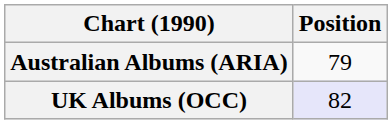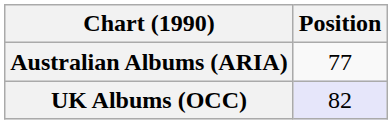 <table class="wikitable plainrowheaders" style="text-align:center">
 <tr>
 <th scope="col">Chart (1990)</th>
 <th scope="col">Position</th>
 </tr>
 <tr>
 <th scope="row">Australian Albums (ARIA)</th>
-<td style="text-align:center;">79</td>
+<td style="text-align:center;">77</td>
 </tr>
 <tr>
 <th scope="row">UK Albums (OCC)</th>
 <td style="background: lavender; text-align:center;">82</td>
 </tr>
 </table>
